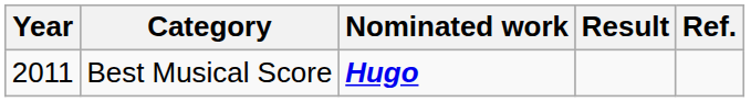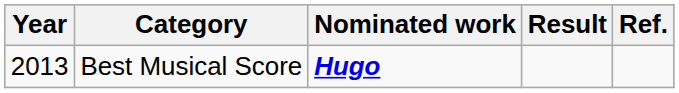 <table class="wikitable">
 <tr>
 <th>Year</th>
 <th>Category</th>
 <th>Nominated work</th>
 <th>Result</th>
 <th>Ref.</th>
 </tr>
 <tr>
-<td>2011</td>
+<td>2013</td>
 <td>Best Musical Score</td>
 <td><strong><em><a href='#'>Hugo</a></em></strong></td>
 <td></td>
 <td align="center"></td>
 </tr>
 </table>
